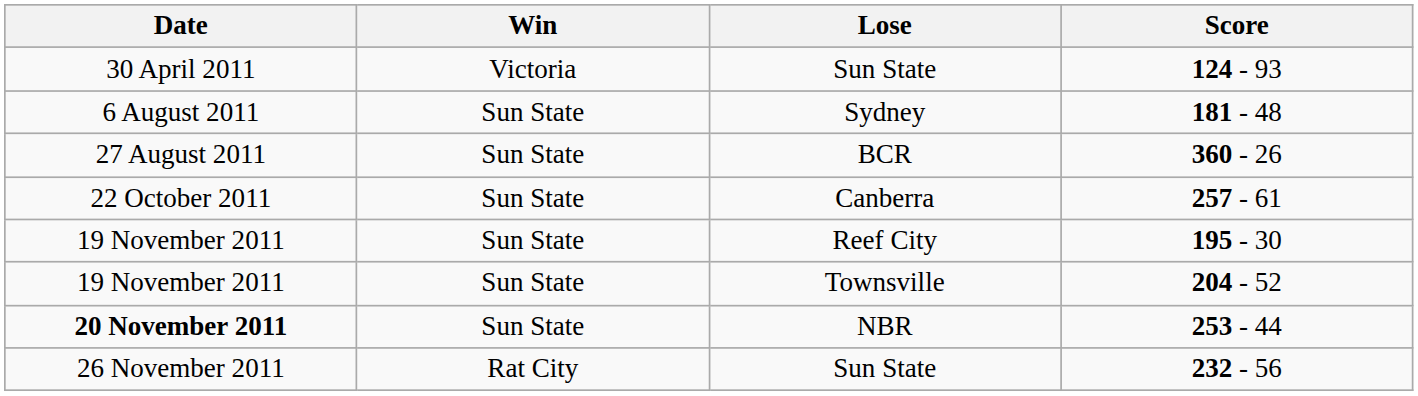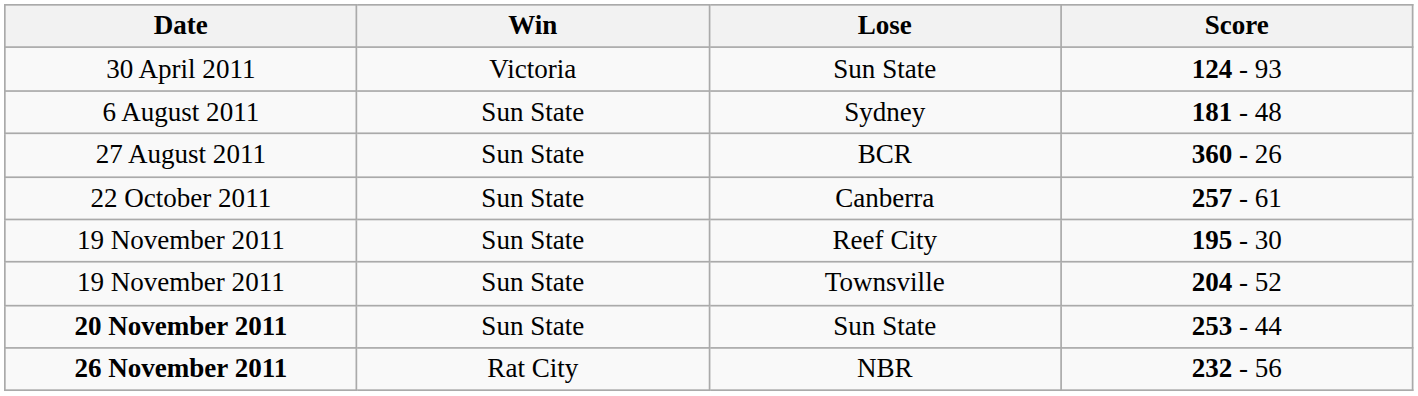 <table class="wikitable" style="text-align:center;width=64%">
 <tr>
 <th style="width:16%;">Date</th>
 <th style="width:16%;">Win</th>
 <th style="width:16%;">Lose</th>
 <th style="width:16%;">Score</th>
 </tr>
 <tr>
 <td>30 April 2011</td>
 <td>Victoria</td>
 <td>Sun State</td>
 <td><strong>124</strong> - 93</td>
 </tr>
 <tr>
 <td>6 August 2011</td>
 <td>Sun State</td>
 <td>Sydney</td>
 <td><strong>181</strong> - 48</td>
 </tr>
 <tr>
 <td>27 August 2011</td>
 <td>Sun State</td>
 <td>BCR</td>
 <td><strong>360</strong> - 26</td>
 </tr>
 <tr>
 <td>22 October 2011</td>
 <td>Sun State</td>
 <td>Canberra</td>
 <td><strong>257</strong> - 61</td>
 </tr>
 <tr>
 <td>19 November 2011</td>
 <td>Sun State</td>
 <td>Reef City</td>
 <td><strong>195</strong> - 30</td>
 </tr>
 <tr>
 <td>19 November 2011</td>
 <td>Sun State</td>
 <td>Townsville</td>
 <td><strong>204</strong> - 52</td>
 </tr>
 <tr>
 <td><strong>20 November 2011</strong></td>
 <td>Sun State</td>
-<td>NBR</td>
+<td>Sun State</td>
 <td><strong>253</strong> - 44</td>
 </tr>
 <tr>
-<td>26 November 2011</td>
+<td><strong>26 November 2011</strong></td>
 <td>Rat City</td>
-<td>Sun State</td>
+<td>NBR</td>
 <td><strong>232</strong> - 56</td>
 </tr>
 </table>
